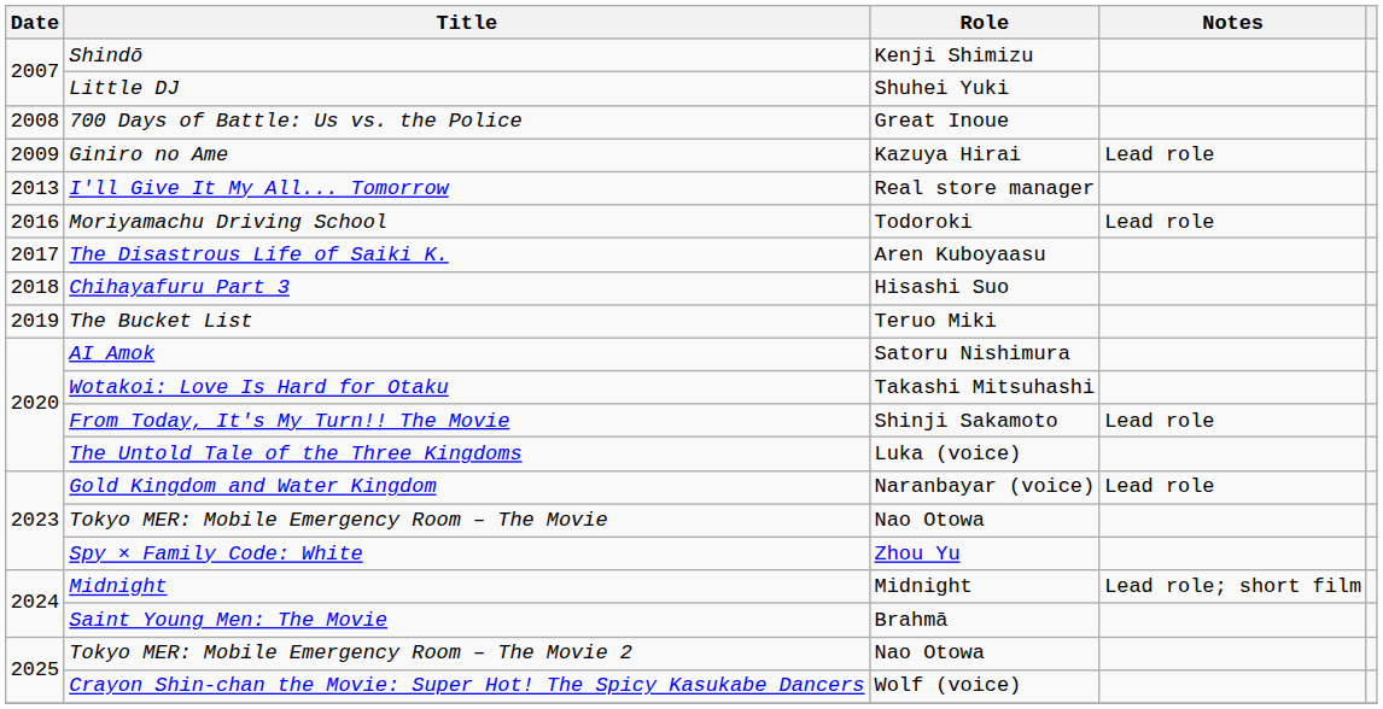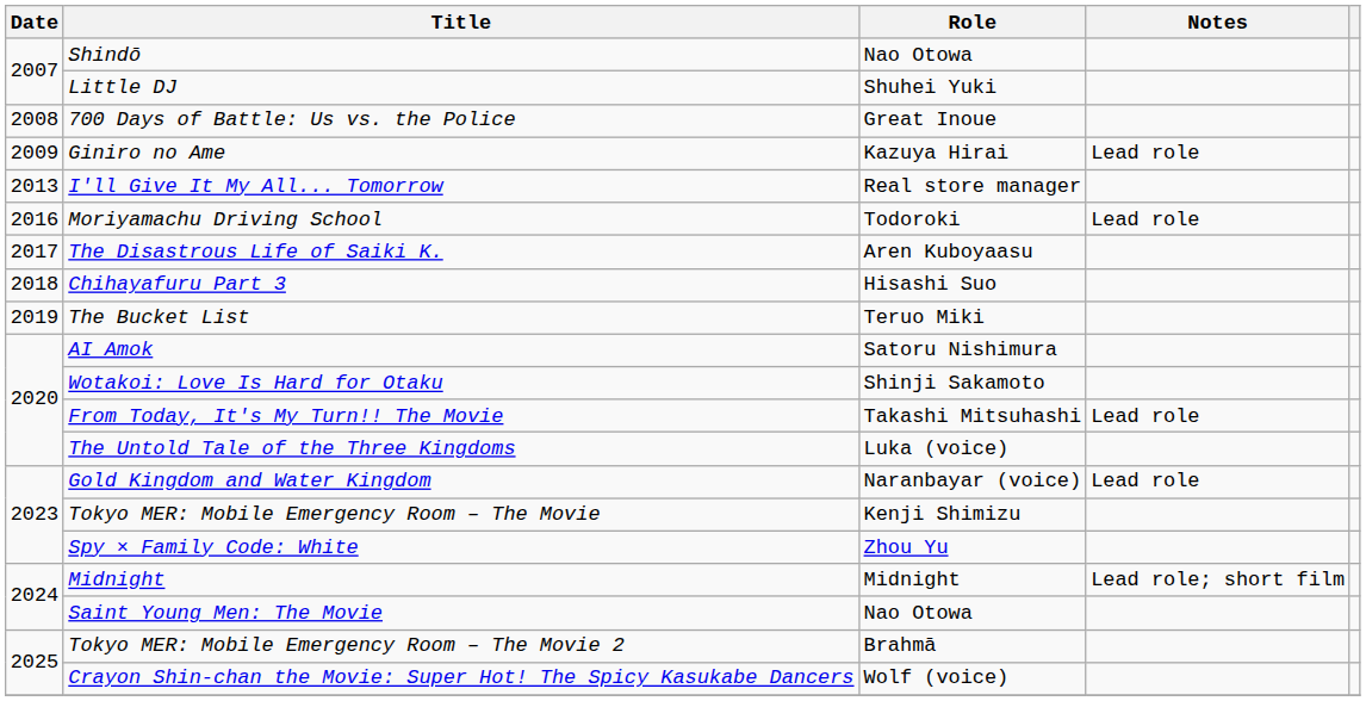 <table class="wikitable sortable">
 <tr>
 <th>Date</th>
 <th>Title</th>
 <th>Role</th>
 <th class="unsortable">Notes</th>
 <th class="unsortable"></th>
 </tr>
 <tr>
 <td rowspan=2>2007</td>
 <td><em>Shindō</em></td>
-<td>Kenji Shimizu</td>
+<td>Nao Otowa</td>
 <td></td>
 <td></td>
 </tr>
 <tr>
 <td><em>Little DJ</em></td>
 <td>Shuhei Yuki</td>
 <td></td>
 <td></td>
 </tr>
 <tr>
 <td>2008</td>
 <td><em>700 Days of Battle: Us vs. the Police</em></td>
 <td>Great Inoue</td>
 <td></td>
 <td></td>
 </tr>
 <tr>
 <td>2009</td>
 <td><em>Giniro no Ame</em></td>
 <td>Kazuya Hirai</td>
 <td>Lead role</td>
 <td></td>
 </tr>
 <tr>
 <td>2013</td>
 <td><em><a href='#'>I'll Give It My All... Tomorrow</a></em></td>
 <td>Real store manager</td>
 <td></td>
 <td></td>
 </tr>
 <tr>
 <td>2016</td>
 <td><em>Moriyamachu Driving School</em></td>
 <td>Todoroki</td>
 <td>Lead role</td>
 <td></td>
 </tr>
 <tr>
 <td>2017</td>
 <td><em><a href='#'>The Disastrous Life of Saiki K.</a></em></td>
 <td>Aren Kuboyaasu</td>
 <td></td>
 <td></td>
 </tr>
 <tr>
 <td>2018</td>
 <td><em><a href='#'>Chihayafuru Part 3</a></em></td>
 <td>Hisashi Suo</td>
 <td></td>
 <td></td>
 </tr>
 <tr>
 <td>2019</td>
 <td><em>The Bucket List</em></td>
 <td>Teruo Miki</td>
 <td></td>
 <td></td>
 </tr>
 <tr>
 <td rowspan=4>2020</td>
 <td><em><a href='#'>AI Amok</a></em></td>
 <td>Satoru Nishimura</td>
 <td></td>
 <td></td>
 </tr>
 <tr>
 <td><em><a href='#'>Wotakoi: Love Is Hard for Otaku</a></em></td>
-<td>Takashi Mitsuhashi</td>
+<td>Shinji Sakamoto</td>
 <td></td>
 <td></td>
 </tr>
 <tr>
 <td><em><a href='#'>From Today, It's My Turn!! The Movie</a></em></td>
-<td>Shinji Sakamoto</td>
+<td>Takashi Mitsuhashi</td>
 <td>Lead role</td>
 <td></td>
 </tr>
 <tr>
 <td><em><a href='#'>The Untold Tale of the Three Kingdoms</a></em></td>
 <td>Luka (voice)</td>
 <td></td>
 <td></td>
 </tr>
 <tr>
 <td rowspan=3>2023</td>
 <td><em><a href='#'>Gold Kingdom and Water Kingdom</a></em></td>
 <td>Naranbayar  (voice)</td>
 <td>Lead role</td>
 <td></td>
 </tr>
 <tr>
 <td><em>Tokyo MER: Mobile Emergency Room – The Movie</em></td>
-<td>Nao Otowa</td>
+<td>Kenji Shimizu</td>
 <td></td>
 <td></td>
 </tr>
 <tr>
 <td><em><a href='#'>Spy × Family Code: White</a></em></td>
 <td><a href='#'>Zhou Yu</a></td>
 <td></td>
 <td></td>
 </tr>
 <tr>
 <td rowspan=2>2024</td>
 <td><em><a href='#'>Midnight</a></em></td>
 <td>Midnight</td>
 <td>Lead role; short film</td>
 <td></td>
 </tr>
 <tr>
 <td><em><a href='#'>Saint Young Men: The Movie</a></em></td>
-<td>Brahmā</td>
+<td>Nao Otowa</td>
 <td></td>
 <td></td>
 </tr>
 <tr>
 <td rowspan=2>2025</td>
 <td><em>Tokyo MER: Mobile Emergency Room – The Movie 2</em></td>
-<td>Nao Otowa</td>
+<td>Brahmā</td>
 <td></td>
 <td></td>
 </tr>
 <tr>
 <td><em><a href='#'>Crayon Shin-chan the Movie: Super Hot! The Spicy Kasukabe Dancers</a></em></td>
 <td>Wolf (voice)</td>
 <td></td>
 <td></td>
 </tr>
 <tr>
 </tr>
 </table>
